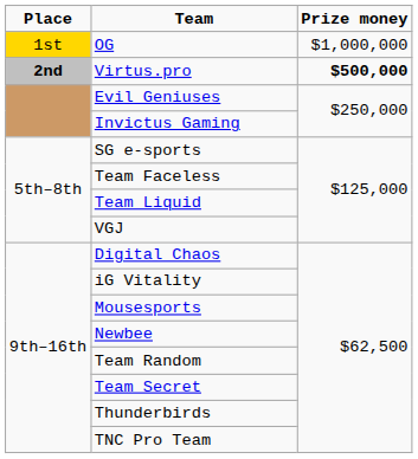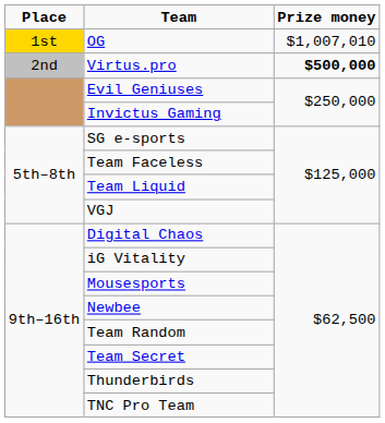 <table class="wikitable" style="text-align:left">
 <tr>
 <td style="text-align:center"><strong>Place</strong></td>
 <td style="text-align:center; width: 160px;"><strong>Team</strong></td>
 <td style="text-align:center"><strong>Prize money</strong></td>
 </tr>
 <tr>
 <td style="text-align:center; background:gold;">1st</td>
 <td><a href='#'>OG</a></td>
-<td style="text-align:right">$1,000,000</td>
+<td style="text-align:right">$1,007,010</td>
 </tr>
 <tr>
-<td style="text-align:center; background:silver;"><strong>2nd</strong></td>
+<td style="text-align:center; background:silver;">2nd</td>
 <td><a href='#'>Virtus.pro</a></td>
 <td style="text-align:right"><strong>$500,000</strong></td>
 </tr>
 <tr>
 <td style="text-align:center; background:#c96;" rowspan="2"></td>
 <td><a href='#'>Evil Geniuses</a></td>
 <td style="text-align:right" rowspan="2">$250,000</td>
 </tr>
 <tr>
 <td><a href='#'>Invictus Gaming</a></td>
 </tr>
 <tr>
 <td style="text-align:center" rowspan="4">5th–8th</td>
 <td>SG e-sports</td>
 <td style="text-align:right" rowspan="4">$125,000</td>
 </tr>
 <tr>
 <td>Team Faceless</td>
 </tr>
 <tr>
 <td><a href='#'>Team Liquid</a></td>
 </tr>
 <tr>
 <td>VGJ</td>
 </tr>
 <tr>
 <td style="text-align:center" rowspan="8">9th–16th</td>
 <td><a href='#'>Digital Chaos</a></td>
 <td style="text-align:right" rowspan="8">$62,500</td>
 </tr>
 <tr>
 <td>iG Vitality</td>
 </tr>
 <tr>
 <td><a href='#'>Mousesports</a></td>
 </tr>
 <tr>
 <td><a href='#'>Newbee</a></td>
 </tr>
 <tr>
 <td>Team Random</td>
 </tr>
 <tr>
 <td><a href='#'>Team Secret</a></td>
 </tr>
 <tr>
 <td>Thunderbirds</td>
 </tr>
 <tr>
 <td>TNC Pro Team</td>
 </tr>
 </table>
